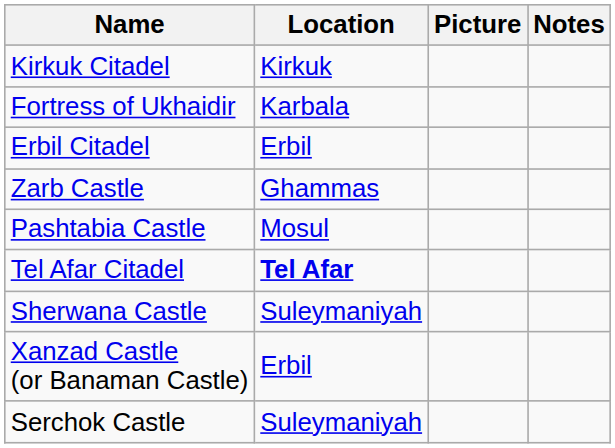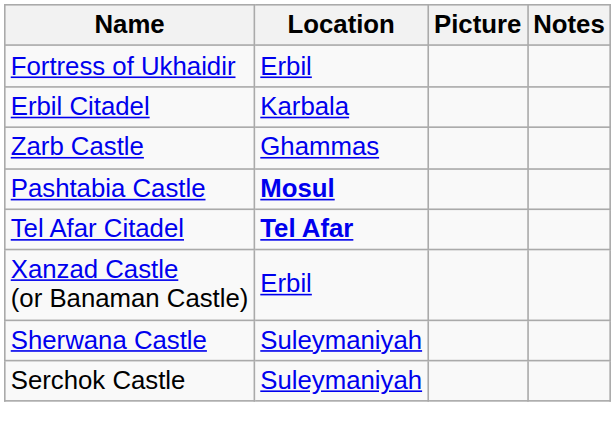 <table class="wikitable">
 <tr>
 <th>Name</th>
 <th>Location</th>
 <th>Picture</th>
 <th>Notes</th>
 </tr>
 <tr>
-<td><a href='#'>Kirkuk Citadel</a></td>
-<td><a href='#'>Kirkuk</a></td>
-<td></td>
-<td></td>
-</tr>
-<tr>
 <td><a href='#'>Fortress of Ukhaidir</a></td>
-<td><a href='#'>Karbala</a></td>
+<td><a href='#'>Erbil</a></td>
 <td></td>
 <td></td>
 </tr>
 <tr>
 <td><a href='#'>Erbil Citadel</a></td>
-<td><a href='#'>Erbil</a></td>
+<td><a href='#'>Karbala</a></td>
 <td></td>
 <td></td>
 </tr>
 <tr>
 <td><a href='#'>Zarb Castle</a></td>
 <td><a href='#'>Ghammas</a></td>
 <td></td>
 <td></td>
 </tr>
 <tr>
 <td><a href='#'>Pashtabia Castle</a></td>
-<td><a href='#'>Mosul</a></td>
+<td><strong><a href='#'>Mosul</a></strong></td>
 <td></td>
 <td></td>
 </tr>
 <tr>
 <td><a href='#'>Tel Afar Citadel</a></td>
 <td><strong><a href='#'>Tel Afar</a></strong></td>
 <td></td>
 <td></td>
 </tr>
 <tr>
-<td><a href='#'>Sherwana Castle</a></td>
-<td><a href='#'>Suleymaniyah</a></td>
+<td><a href='#'>Xanzad Castle</a><br>(or Banaman Castle)</td>
+<td><a href='#'>Erbil</a></td>
 <td></td>
 <td></td>
 </tr>
 <tr>
-<td><a href='#'>Xanzad Castle</a><br>(or Banaman Castle)</td>
-<td><a href='#'>Erbil</a></td>
+<td><a href='#'>Sherwana Castle</a></td>
+<td><a href='#'>Suleymaniyah</a></td>
 <td></td>
 <td></td>
 </tr>
 <tr>
 <td>Serchok Castle</td>
 <td><a href='#'>Suleymaniyah</a></td>
 <td></td>
 <td></td>
 </tr>
 </table>
